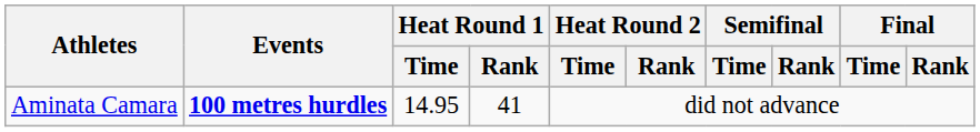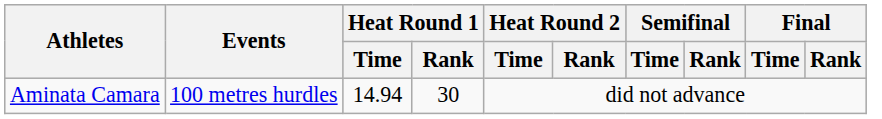 <table class=wikitable style=font-size:90%>
 <tr>
 <th rowspan=2>Athletes</th>
 <th rowspan=2>Events</th>
 <th colspan=2>Heat Round 1</th>
 <th colspan=2>Heat Round 2</th>
 <th colspan=2>Semifinal</th>
 <th colspan=2>Final</th>
 </tr>
 <tr>
 <th>Time</th>
 <th>Rank</th>
 <th>Time</th>
 <th>Rank</th>
 <th>Time</th>
 <th>Rank</th>
 <th>Time</th>
 <th>Rank</th>
 </tr>
 <tr>
 <td><a href='#'>Aminata Camara</a></td>
-<td><strong><a href='#'>100 metres hurdles</a></strong></td>
-<td align=center>14.95</td>
-<td align=center>41</td>
+<td><a href='#'>100 metres hurdles</a></td>
+<td align=center>14.94</td>
+<td align=center>30</td>
 <td align=center colspan=6>did not advance</td>
 </tr>
 </table>
